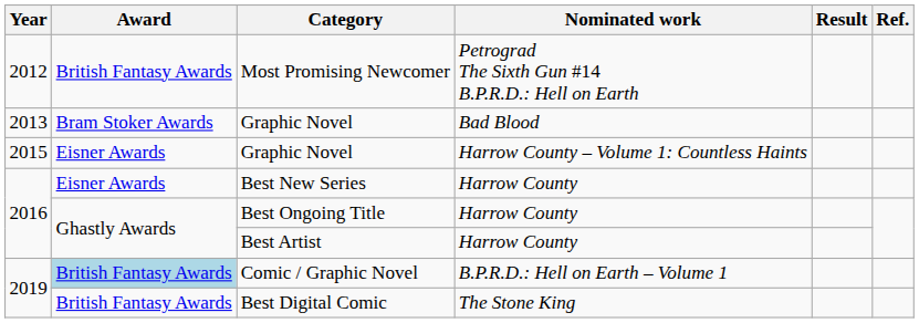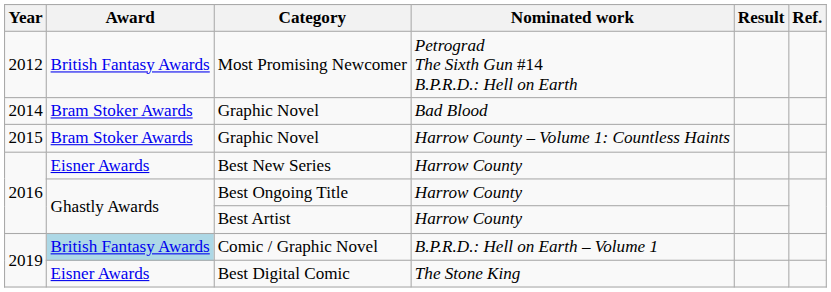 <table class="wikitable sortable">
 <tr>
 <th>Year</th>
 <th>Award</th>
 <th>Category</th>
 <th>Nominated work</th>
 <th>Result</th>
 <th>Ref.</th>
 </tr>
 <tr>
 <td>2012</td>
 <td><a href='#'>British Fantasy Awards</a></td>
 <td>Most Promising Newcomer</td>
 <td><em>Petrograd</em><br><em>The Sixth Gun</em> #14<br><em>B.P.R.D.: Hell on Earth</em></td>
 <td></td>
 <td></td>
 </tr>
 <tr>
-<td>2013</td>
+<td>2014</td>
 <td><a href='#'>Bram Stoker Awards</a></td>
 <td>Graphic Novel</td>
 <td><em>Bad Blood</em></td>
 <td></td>
 <td></td>
 </tr>
 <tr>
 <td>2015</td>
-<td><a href='#'>Eisner Awards</a></td>
+<td><a href='#'>Bram Stoker Awards</a></td>
 <td>Graphic Novel</td>
 <td><em>Harrow County – Volume 1: Countless Haints</em></td>
 <td></td>
 <td></td>
 </tr>
 <tr>
 <td rowspan=3>2016</td>
 <td><a href='#'>Eisner Awards</a></td>
 <td>Best New Series</td>
 <td><em>Harrow County</em></td>
 <td></td>
 <td></td>
 </tr>
 <tr>
 <td rowspan=2>Ghastly Awards</td>
 <td>Best Ongoing Title</td>
 <td><em>Harrow County</em></td>
 <td></td>
 <td rowspan=2></td>
 </tr>
 <tr>
 <td>Best Artist</td>
 <td><em>Harrow County</em></td>
 <td></td>
 </tr>
 <tr>
 <td rowspan=2>2019</td>
 <td style="background: lightblue;"><a href='#'>British Fantasy Awards</a></td>
 <td>Comic / Graphic Novel</td>
 <td><em>B.P.R.D.: Hell on Earth – Volume 1</em></td>
 <td></td>
 <td></td>
 </tr>
 <tr>
-<td><a href='#'>British Fantasy Awards</a></td>
+<td><a href='#'>Eisner Awards</a></td>
 <td>Best Digital Comic</td>
 <td><em>The Stone King</em></td>
 <td></td>
 <td></td>
 </tr>
 </table>
